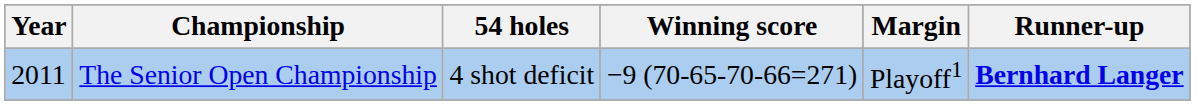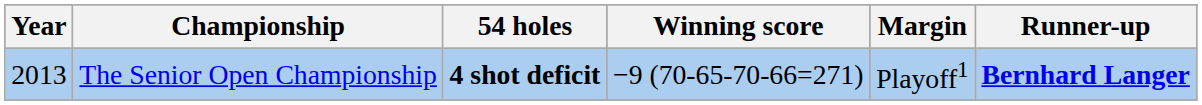 <table class="wikitable">
 <tr>
 <th>Year</th>
 <th>Championship</th>
 <th>54 holes</th>
 <th>Winning score</th>
 <th>Margin</th>
 <th>Runner-up</th>
 </tr>
 <tr style="background:#ABCDEF;">
-<td>2011</td>
+<td>2013</td>
 <td><a href='#'>The Senior Open Championship</a></td>
-<td>4 shot deficit</td>
+<td><strong>4 shot deficit</strong></td>
 <td>−9 (70-65-70-66=271)</td>
 <td>Playoff<sup>1</sup></td>
 <td><strong> <a href='#'>Bernhard Langer</a></strong></td>
 </tr>
 </table>
